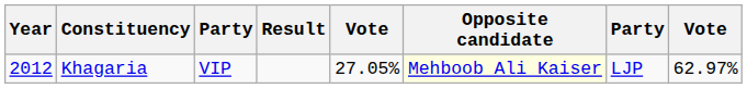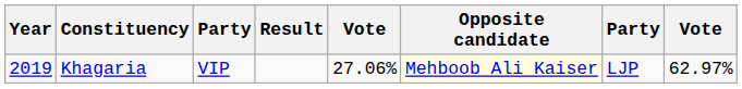 <table class="wikitable">
 <tr>
 <th>Year</th>
 <th>Constituency</th>
 <th>Party</th>
 <th>Result</th>
 <th>Vote</th>
 <th>Opposite<br>candidate</th>
 <th>Party</th>
 <th>Vote</th>
 </tr>
 <tr>
-<td><a href='#'>2012</a></td>
+<td><a href='#'>2019</a></td>
 <td><a href='#'>Khagaria</a></td>
 <td><a href='#'>VIP</a></td>
 <td></td>
-<td>27.05%</td>
+<td>27.06%</td>
 <td style="background: lightyellow;"><a href='#'>Mehboob Ali Kaiser</a></td>
 <td><a href='#'>LJP</a></td>
 <td>62.97%</td>
 </tr>
 </table>
